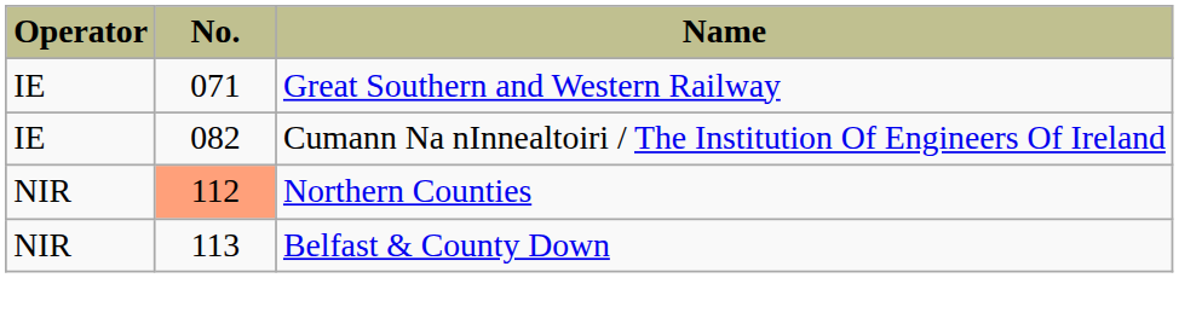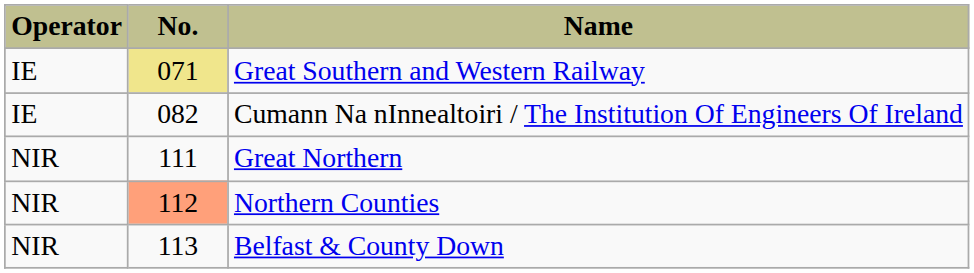 <table class="wikitable" border="0">
 <tr>
 <th align="center" style="background:#C0C090;" width="50">Operator</th>
 <th align="center" style="background:#C0C090;" width="50">No.</th>
 <th align="center" style="background:#C0C090;">Name</th>
 </tr>
 <tr>
 <td>IE</td>
-<td align="center">071</td>
+<td align="center" style="background: khaki;">071</td>
 <td><a href='#'>Great Southern and Western Railway</a></td>
 </tr>
 <tr>
 <td>IE</td>
 <td align="center">082</td>
 <td>Cumann Na nInnealtoiri / <a href='#'>The Institution Of Engineers Of Ireland</a></td>
+</tr>
+<tr>
+<td>NIR</td>
+<td align="center">111</td>
+<td><a href='#'>Great Northern</a></td>
 </tr>
 <tr>
 <td>NIR</td>
 <td align="center" style="background: lightsalmon;">112</td>
 <td><a href='#'>Northern Counties</a></td>
 </tr>
 <tr>
 <td>NIR</td>
 <td align="center">113</td>
 <td><a href='#'>Belfast & County Down</a></td>
 </tr>
 </table>
